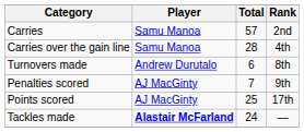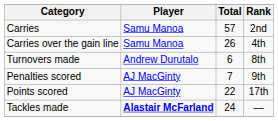 <table class="wikitable sortable">
 <tr>
 </tr>
 <tr>
 <th>Category</th>
 <th>Player</th>
 <th>Total</th>
 <th>Rank</th>
 </tr>
 <tr>
 <td>Carries</td>
 <td><a href='#'>Samu Manoa</a></td>
 <td align=center>57</td>
 <td align=center>2nd</td>
 </tr>
 <tr>
 <td>Carries over the gain line</td>
 <td><a href='#'>Samu Manoa</a></td>
-<td align=center>28</td>
+<td align=center>26</td>
 <td align=center>4th</td>
 </tr>
 <tr>
 <td>Turnovers made</td>
 <td><a href='#'>Andrew Durutalo</a></td>
 <td align=center>6</td>
 <td align=center>8th</td>
 </tr>
 <tr>
 <td>Penalties scored</td>
 <td><a href='#'>AJ MacGinty</a></td>
 <td align=center>7</td>
 <td align=center>9th</td>
 </tr>
 <tr>
 <td>Points scored</td>
 <td><a href='#'>AJ MacGinty</a></td>
-<td align=center>25</td>
+<td align=center>22</td>
 <td align=center>17th</td>
 </tr>
 <tr>
 <td>Tackles made</td>
 <td><strong><a href='#'>Alastair McFarland</a></strong></td>
 <td align=center>24</td>
 <td align=center>—</td>
 </tr>
 <tr>
 </tr>
 </table>
